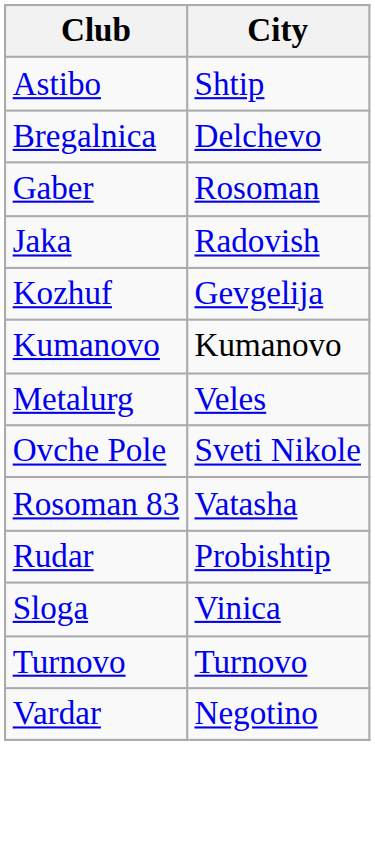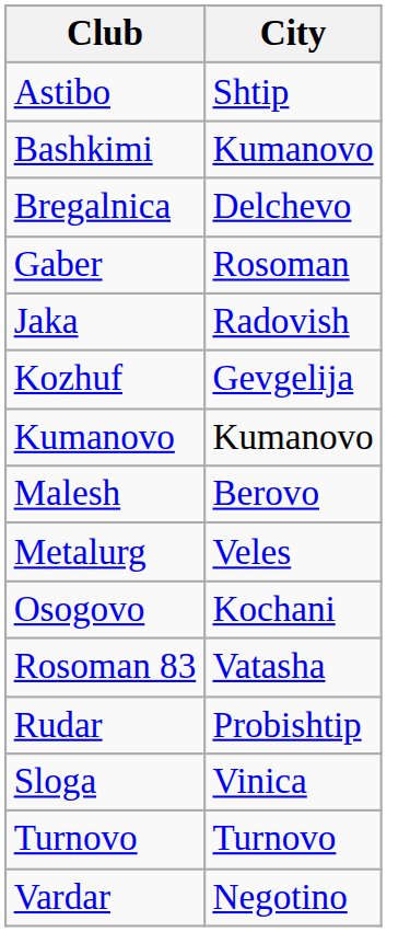 <table class="wikitable">
 <tr>
 <th>Club</th>
 <th>City</th>
 </tr>
 <tr>
 <td><a href='#'>Astibo</a></td>
 <td><a href='#'>Shtip</a></td>
+</tr>
+<tr>
+<td><a href='#'>Bashkimi</a></td>
+<td><a href='#'>Kumanovo</a></td>
 </tr>
 <tr>
 <td><a href='#'>Bregalnica</a></td>
 <td><a href='#'>Delchevo</a></td>
 </tr>
 <tr>
 <td><a href='#'>Gaber</a></td>
 <td><a href='#'>Rosoman</a></td>
 </tr>
 <tr>
 <td><a href='#'>Jaka</a></td>
 <td><a href='#'>Radovish</a></td>
 </tr>
 <tr>
 <td><a href='#'>Kozhuf</a></td>
 <td><a href='#'>Gevgelija</a></td>
 </tr>
 <tr>
 <td><a href='#'>Kumanovo</a></td>
 <td>Kumanovo</td>
 </tr>
 <tr>
+<td><a href='#'>Malesh</a></td>
+<td><a href='#'>Berovo</a></td>
+</tr>
+<tr>
 <td><a href='#'>Metalurg</a></td>
 <td><a href='#'>Veles</a></td>
 </tr>
 <tr>
-<td><a href='#'>Ovche Pole</a></td>
-<td><a href='#'>Sveti Nikole</a></td>
+<td><a href='#'>Osogovo</a></td>
+<td><a href='#'>Kochani</a></td>
 </tr>
 <tr>
 <td><a href='#'>Rosoman 83</a></td>
 <td><a href='#'>Vatasha</a></td>
 </tr>
 <tr>
 <td><a href='#'>Rudar</a></td>
 <td><a href='#'>Probishtip</a></td>
 </tr>
 <tr>
 <td><a href='#'>Sloga</a></td>
 <td><a href='#'>Vinica</a></td>
 </tr>
 <tr>
 <td><a href='#'>Turnovo</a></td>
 <td><a href='#'>Turnovo</a></td>
 </tr>
 <tr>
 <td><a href='#'>Vardar</a></td>
 <td><a href='#'>Negotino</a></td>
 </tr>
 </table>
